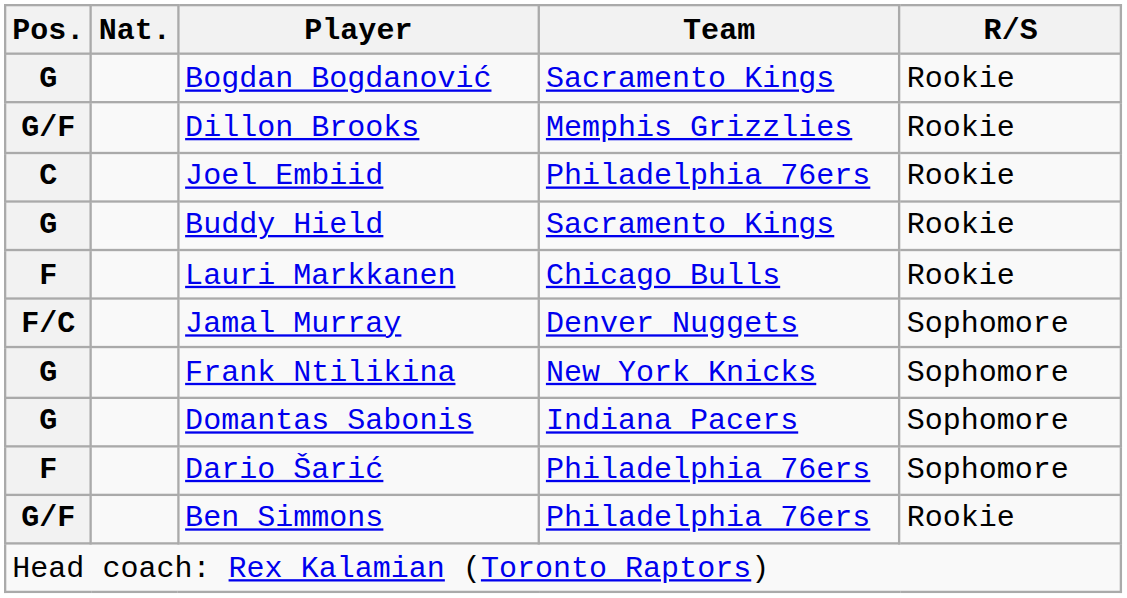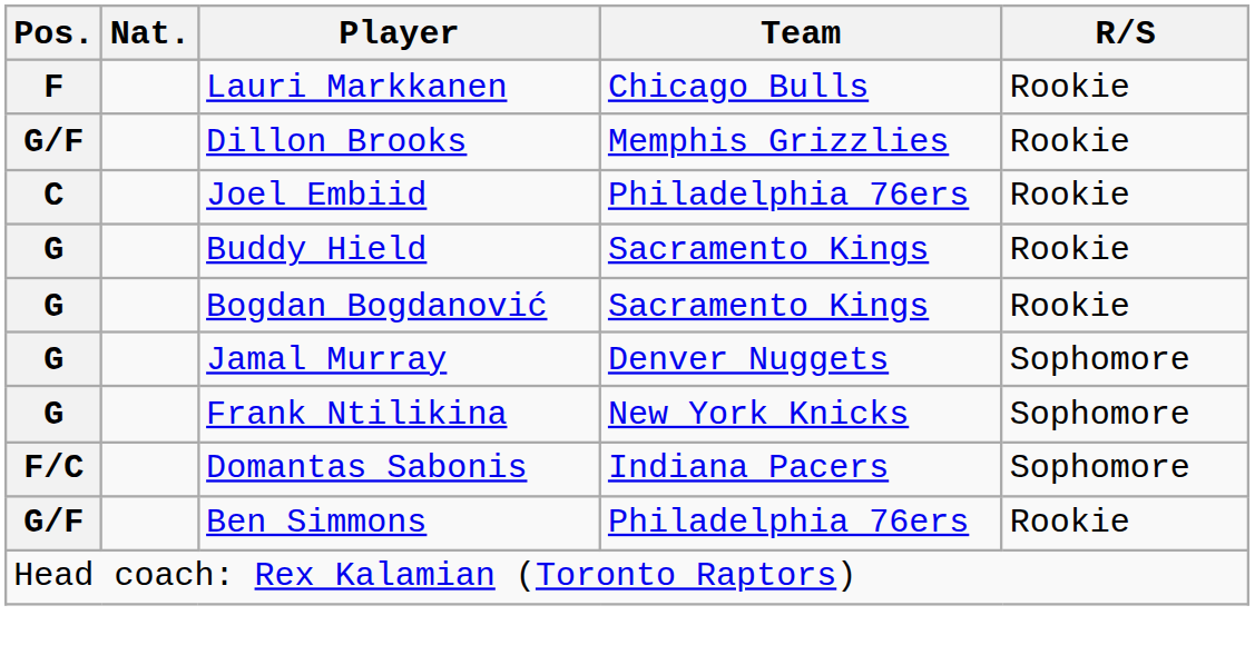 <table class="wikitable">
 <tr>
 <th>Pos.</th>
 <th>Nat.</th>
 <th style="width:150px;">Player</th>
 <th width=150>Team</th>
 <th width=90>R/S</th>
 </tr>
 <tr>
-<th>G</th>
+<th>F</th>
 <td style="text-align:center"></td>
-<td><a href='#'>Bogdan Bogdanović</a></td>
-<td><a href='#'>Sacramento Kings</a></td>
+<td><a href='#'>Lauri Markkanen</a></td>
+<td><a href='#'>Chicago Bulls</a></td>
 <td>Rookie</td>
 </tr>
 <tr>
 <th>G/F</th>
 <td style="text-align:center"></td>
 <td><a href='#'>Dillon Brooks</a></td>
 <td><a href='#'>Memphis Grizzlies</a></td>
 <td>Rookie</td>
 </tr>
 <tr>
 <th>C</th>
 <td style="text-align:center"></td>
 <td><a href='#'>Joel Embiid</a></td>
 <td><a href='#'>Philadelphia 76ers</a></td>
 <td>Rookie</td>
 </tr>
 <tr>
 <th>G</th>
 <td style="text-align:center"></td>
 <td><a href='#'>Buddy Hield</a></td>
 <td><a href='#'>Sacramento Kings</a></td>
 <td>Rookie</td>
 </tr>
 <tr>
-<th>F</th>
+<th>G</th>
 <td style="text-align:center"></td>
-<td><a href='#'>Lauri Markkanen</a></td>
-<td><a href='#'>Chicago Bulls</a></td>
+<td><a href='#'>Bogdan Bogdanović</a></td>
+<td><a href='#'>Sacramento Kings</a></td>
 <td>Rookie</td>
 </tr>
 <tr>
-<th>F/C</th>
+<th>G</th>
 <td style="text-align:center"></td>
 <td><a href='#'>Jamal Murray</a></td>
 <td><a href='#'>Denver Nuggets</a></td>
 <td>Sophomore</td>
 </tr>
 <tr>
 <th>G</th>
 <td style="text-align:center"></td>
 <td><a href='#'>Frank Ntilikina</a></td>
 <td><a href='#'>New York Knicks</a></td>
 <td>Sophomore</td>
 </tr>
 <tr>
-<th>G</th>
+<th>F/C</th>
 <td style="text-align:center"></td>
 <td><a href='#'>Domantas Sabonis</a></td>
 <td><a href='#'>Indiana Pacers</a></td>
-<td>Sophomore</td>
-</tr>
-<tr>
-<th>F</th>
-<td style="text-align:center"></td>
-<td><a href='#'>Dario Šarić</a></td>
-<td><a href='#'>Philadelphia 76ers</a></td>
 <td>Sophomore</td>
 </tr>
 <tr>
 <th>G/F</th>
 <td style="text-align:center"></td>
 <td><a href='#'>Ben Simmons</a></td>
 <td><a href='#'>Philadelphia 76ers</a></td>
 <td>Rookie</td>
 </tr>
 <tr>
 <td colspan="5">Head coach:  <a href='#'>Rex Kalamian</a> (<a href='#'>Toronto Raptors</a>)</td>
 </tr>
 </table>
